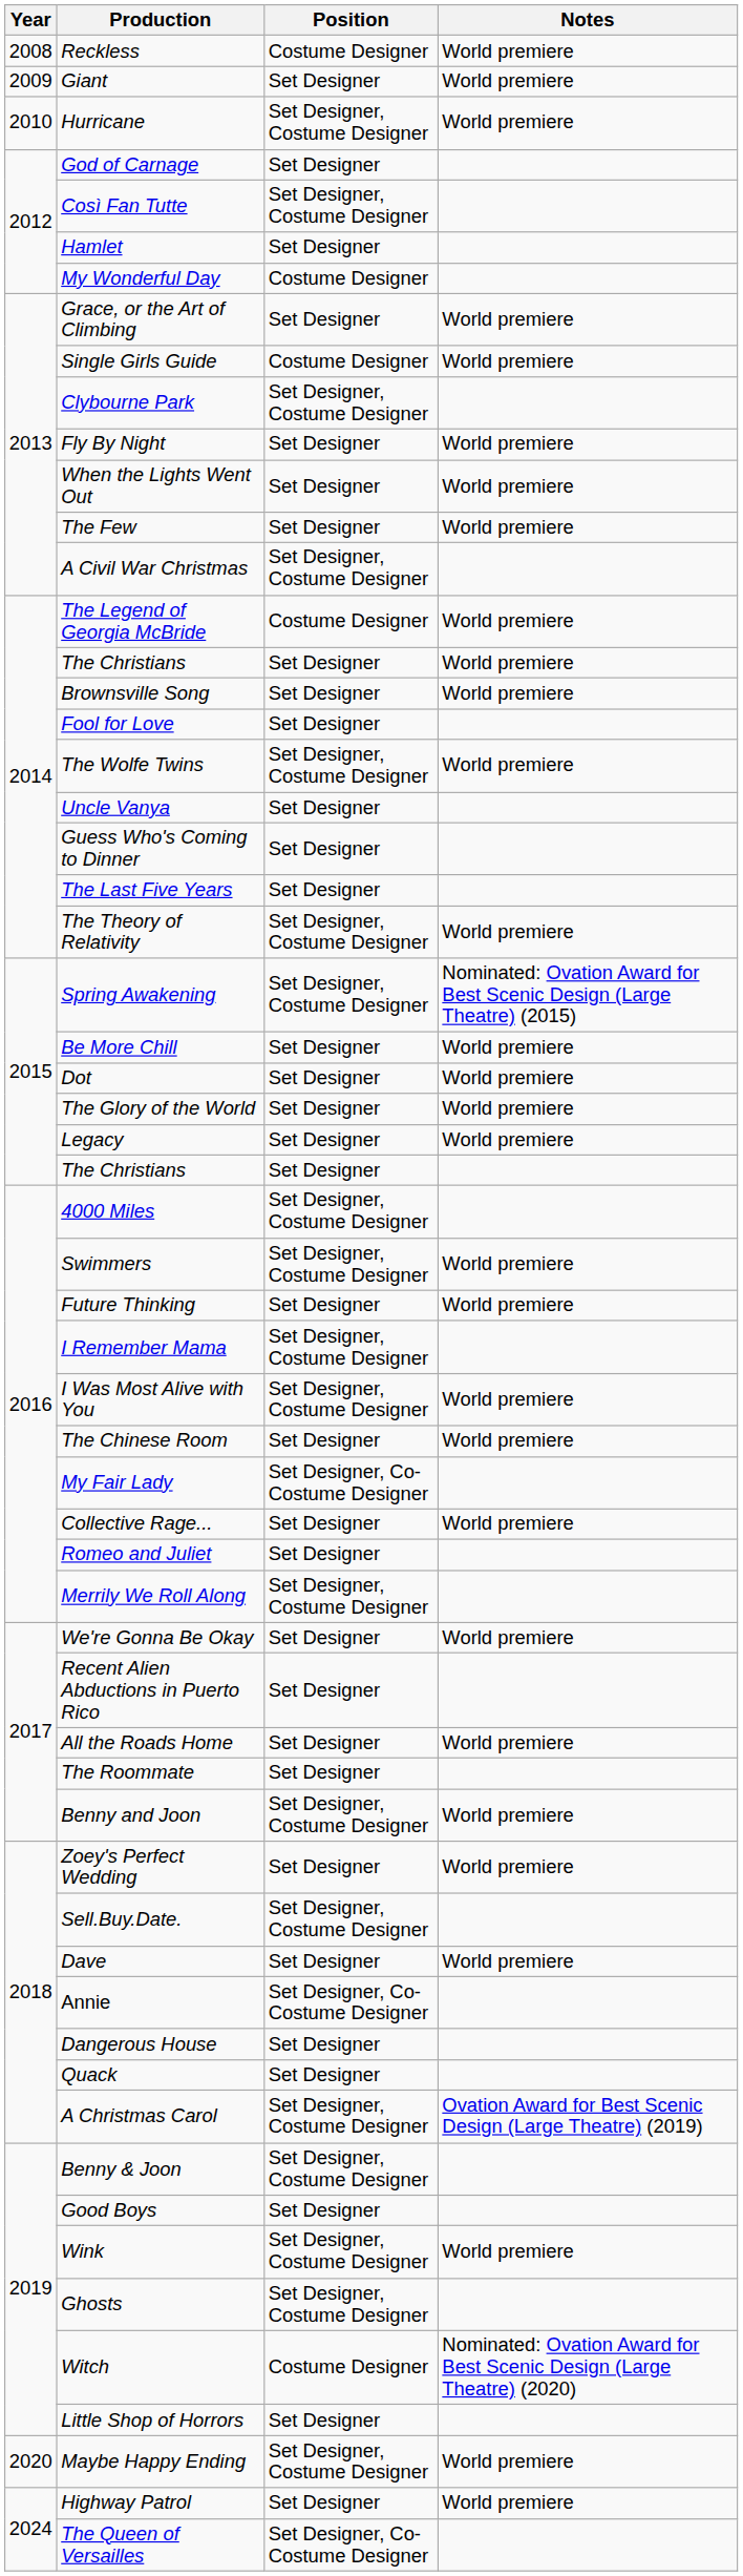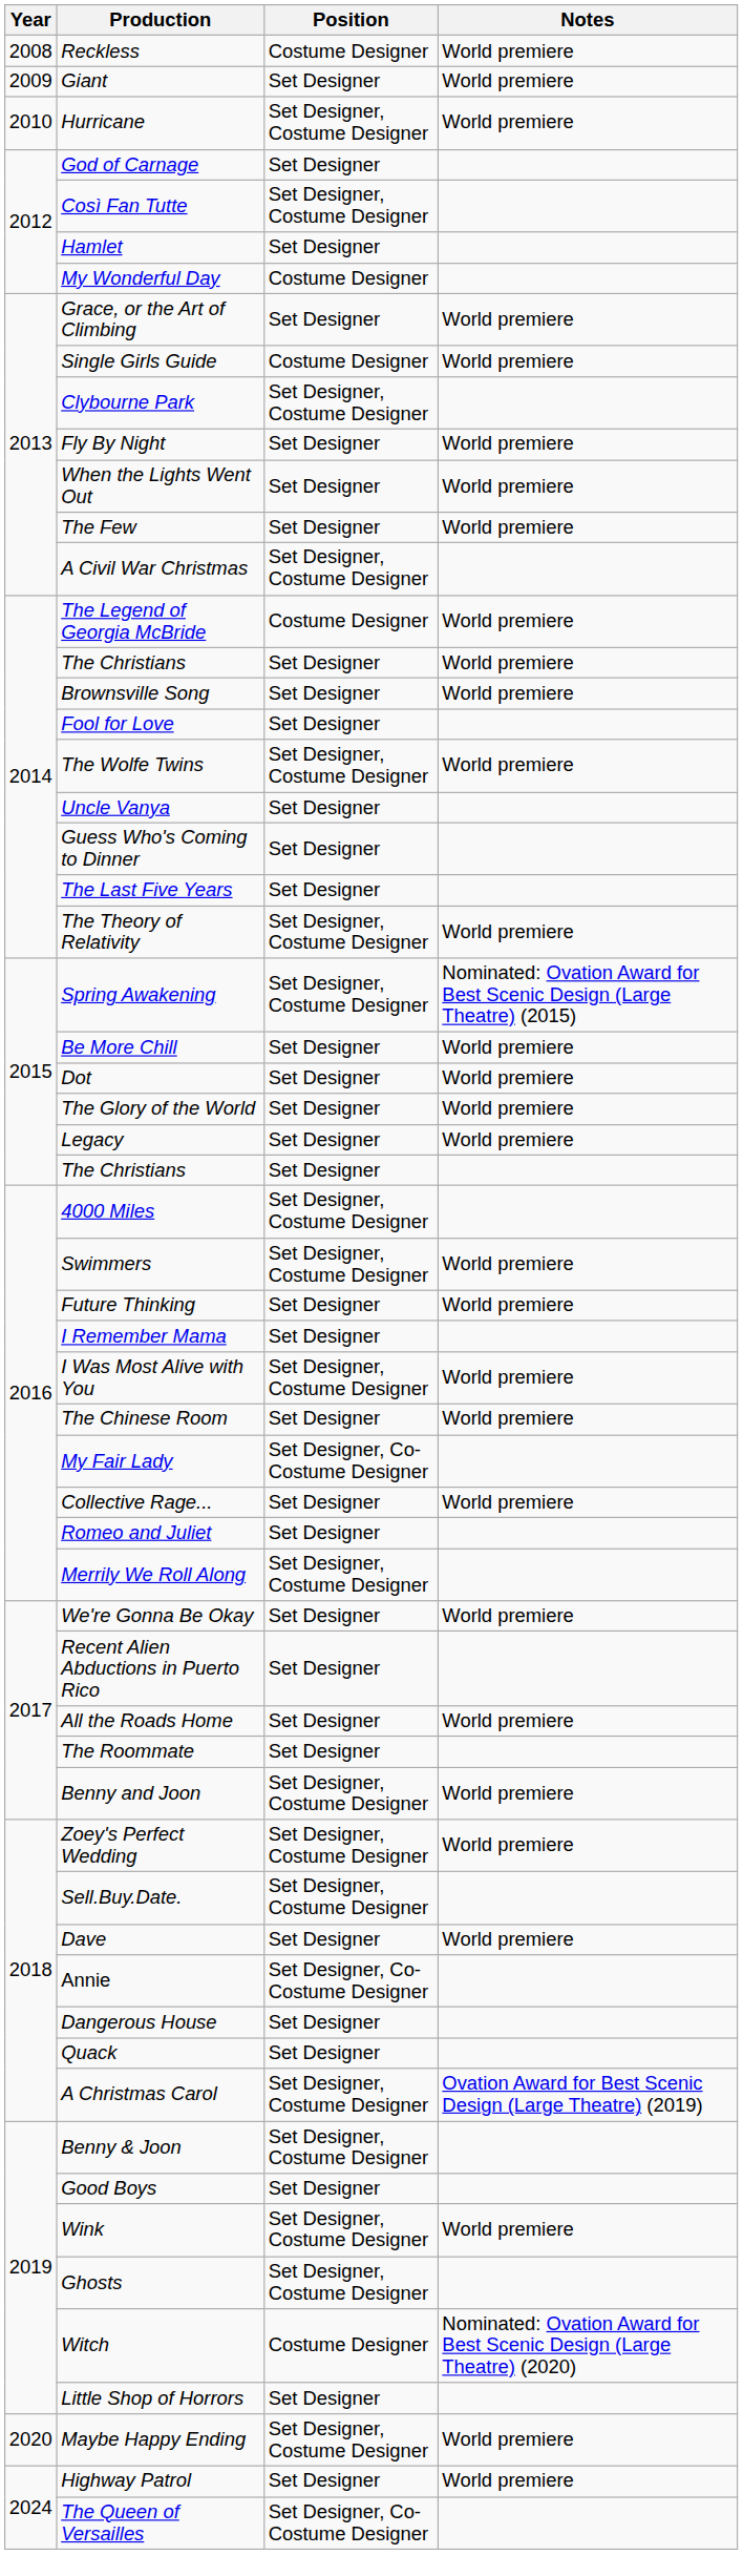 <table class="wikitable">
 <tr>
 <th>Year</th>
 <th>Production</th>
 <th>Position</th>
 <th>Notes</th>
 </tr>
 <tr>
 <td>2008</td>
 <td><em>Reckless</em></td>
 <td>Costume Designer</td>
 <td>World premiere</td>
 </tr>
 <tr>
 <td>2009</td>
 <td><em>Giant</em></td>
 <td>Set Designer</td>
 <td>World premiere</td>
 </tr>
 <tr>
 <td>2010</td>
 <td><em>Hurricane</em></td>
 <td>Set Designer, Costume Designer</td>
 <td>World premiere</td>
 </tr>
 <tr>
 <td rowspan="4">2012</td>
 <td><em><a href='#'>God of Carnage</a></em></td>
 <td>Set Designer</td>
 <td></td>
 </tr>
 <tr>
 <td><em><a href='#'>Così Fan Tutte</a></em></td>
 <td>Set Designer, Costume Designer</td>
 <td></td>
 </tr>
 <tr>
 <td><em><a href='#'>Hamlet</a></em></td>
 <td>Set Designer</td>
 <td></td>
 </tr>
 <tr>
 <td><em><a href='#'>My Wonderful Day</a></em></td>
 <td>Costume Designer</td>
 <td></td>
 </tr>
 <tr>
 <td rowspan="7">2013</td>
 <td><em>Grace, or the Art of Climbing</em></td>
 <td>Set Designer</td>
 <td>World premiere</td>
 </tr>
 <tr>
 <td><em>Single Girls Guide</em></td>
 <td>Costume Designer</td>
 <td>World premiere</td>
 </tr>
 <tr>
 <td><em><a href='#'>Clybourne Park</a></em></td>
 <td>Set Designer, Costume Designer</td>
 <td></td>
 </tr>
 <tr>
 <td><em>Fly By Night</em></td>
 <td>Set Designer</td>
 <td>World premiere</td>
 </tr>
 <tr>
 <td><em>When the Lights Went Out</em></td>
 <td>Set Designer</td>
 <td>World premiere</td>
 </tr>
 <tr>
 <td><em>The Few</em></td>
 <td>Set Designer</td>
 <td>World premiere</td>
 </tr>
 <tr>
 <td><em>A Civil War Christmas</em></td>
 <td>Set Designer, Costume Designer</td>
 <td></td>
 </tr>
 <tr>
 <td rowspan="9">2014</td>
 <td><em><a href='#'>The Legend of Georgia McBride</a></em></td>
 <td>Costume Designer</td>
 <td>World premiere</td>
 </tr>
 <tr>
 <td><em>The Christians</em></td>
 <td>Set Designer</td>
 <td>World premiere</td>
 </tr>
 <tr>
 <td><em>Brownsville Song</em></td>
 <td>Set Designer</td>
 <td>World premiere</td>
 </tr>
 <tr>
 <td><em><a href='#'>Fool for Love</a></em></td>
 <td>Set Designer</td>
 <td></td>
 </tr>
 <tr>
 <td><em>The Wolfe Twins</em></td>
 <td>Set Designer, Costume Designer</td>
 <td>World premiere</td>
 </tr>
 <tr>
 <td><em><a href='#'>Uncle Vanya</a></em></td>
 <td>Set Designer</td>
 <td></td>
 </tr>
 <tr>
 <td><em>Guess Who's Coming to Dinner</em></td>
 <td>Set Designer</td>
 <td></td>
 </tr>
 <tr>
 <td><em><a href='#'>The Last Five Years</a></em></td>
 <td>Set Designer</td>
 <td></td>
 </tr>
 <tr>
 <td><em>The Theory of Relativity</em></td>
 <td>Set Designer, Costume Designer</td>
 <td>World premiere</td>
 </tr>
 <tr>
 <td rowspan="6">2015</td>
 <td><em><a href='#'>Spring Awakening</a></em></td>
 <td>Set Designer, Costume Designer</td>
 <td>Nominated: <a href='#'>Ovation Award for Best Scenic Design (Large Theatre)</a> (2015)</td>
 </tr>
 <tr>
 <td><em><a href='#'>Be More Chill</a></em></td>
 <td>Set Designer</td>
 <td>World premiere</td>
 </tr>
 <tr>
 <td><em>Dot</em></td>
 <td>Set Designer</td>
 <td>World premiere</td>
 </tr>
 <tr>
 <td><em>The Glory of the World</em></td>
 <td>Set Designer</td>
 <td>World premiere</td>
 </tr>
 <tr>
 <td><em>Legacy</em></td>
 <td>Set Designer</td>
 <td>World premiere</td>
 </tr>
 <tr>
 <td><em>The Christians</em></td>
 <td>Set Designer</td>
 <td></td>
 </tr>
 <tr>
 <td rowspan="10">2016</td>
 <td><em><a href='#'>4000 Miles</a></em></td>
 <td>Set Designer, Costume Designer</td>
 <td></td>
 </tr>
 <tr>
 <td><em>Swimmers</em></td>
 <td>Set Designer, Costume Designer</td>
 <td>World premiere</td>
 </tr>
 <tr>
 <td><em>Future Thinking</em></td>
 <td>Set Designer</td>
 <td>World premiere</td>
 </tr>
 <tr>
 <td><em><a href='#'>I Remember Mama</a></em></td>
-<td>Set Designer, Costume Designer</td>
+<td>Set Designer</td>
 <td></td>
 </tr>
 <tr>
 <td><em>I Was Most Alive with You</em></td>
 <td>Set Designer, Costume Designer</td>
 <td>World premiere</td>
 </tr>
 <tr>
 <td><em>The Chinese Room</em></td>
 <td>Set Designer</td>
 <td>World premiere</td>
 </tr>
 <tr>
 <td><em><a href='#'>My Fair Lady</a></em></td>
 <td>Set Designer, Co-Costume Designer</td>
 <td></td>
 </tr>
 <tr>
 <td><em>Collective Rage...</em></td>
 <td>Set Designer</td>
 <td>World premiere</td>
 </tr>
 <tr>
 <td><em><a href='#'>Romeo and Juliet</a></em></td>
 <td>Set Designer</td>
 <td></td>
 </tr>
 <tr>
 <td><em><a href='#'>Merrily We Roll Along</a></em></td>
 <td>Set Designer, Costume Designer</td>
 <td></td>
 </tr>
 <tr>
 <td rowspan="5">2017</td>
 <td><em>We're Gonna Be Okay</em></td>
 <td>Set Designer</td>
 <td>World premiere</td>
 </tr>
 <tr>
 <td><em>Recent Alien Abductions in Puerto Rico</em></td>
 <td>Set Designer</td>
 <td></td>
 </tr>
 <tr>
 <td><em>All the Roads Home</em></td>
 <td>Set Designer</td>
 <td>World premiere</td>
 </tr>
 <tr>
 <td><em>The Roommate</em></td>
 <td>Set Designer</td>
 <td></td>
 </tr>
 <tr>
 <td><em>Benny and Joon</em></td>
 <td>Set Designer, Costume Designer</td>
 <td>World premiere</td>
 </tr>
 <tr>
 <td rowspan="7">2018</td>
 <td><em>Zoey's Perfect Wedding</em></td>
-<td>Set Designer</td>
+<td>Set Designer, Costume Designer</td>
 <td>World premiere</td>
 </tr>
 <tr>
 <td><em>Sell.Buy.Date.</em></td>
 <td>Set Designer, Costume Designer</td>
 <td></td>
 </tr>
 <tr>
 <td><em>Dave</em></td>
 <td>Set Designer</td>
 <td>World premiere</td>
 </tr>
 <tr>
 <td>Annie</td>
 <td>Set Designer, Co-Costume Designer</td>
 <td></td>
 </tr>
 <tr>
 <td><em>Dangerous House</em></td>
 <td>Set Designer</td>
 <td></td>
 </tr>
 <tr>
 <td><em>Quack</em></td>
 <td>Set Designer</td>
 <td></td>
 </tr>
 <tr>
 <td><em>A Christmas Carol</em></td>
 <td>Set Designer, Costume Designer</td>
 <td><a href='#'>Ovation Award for Best Scenic Design (Large Theatre)</a> (2019)</td>
 </tr>
 <tr>
 <td rowspan="6">2019</td>
 <td><em>Benny & Joon</em></td>
 <td>Set Designer, Costume Designer</td>
 <td></td>
 </tr>
 <tr>
 <td><em>Good Boys</em></td>
 <td>Set Designer</td>
 <td></td>
 </tr>
 <tr>
 <td><em>Wink</em></td>
 <td>Set Designer, Costume Designer</td>
 <td>World premiere</td>
 </tr>
 <tr>
 <td><em>Ghosts</em></td>
 <td>Set Designer, Costume Designer</td>
 <td></td>
 </tr>
 <tr>
 <td><em>Witch</em></td>
 <td>Costume Designer</td>
 <td>Nominated: <a href='#'>Ovation Award for Best Scenic Design (Large Theatre)</a> (2020)</td>
 </tr>
 <tr>
 <td><em>Little Shop of Horrors</em></td>
 <td>Set Designer</td>
 <td></td>
 </tr>
 <tr>
 <td>2020</td>
 <td><em>Maybe Happy Ending</em></td>
 <td>Set Designer, Costume Designer</td>
 <td>World premiere</td>
 </tr>
 <tr>
 <td rowspan="2">2024</td>
 <td><em>Highway Patrol</em></td>
 <td>Set Designer</td>
 <td>World premiere</td>
 </tr>
 <tr>
 <td><em><a href='#'>The Queen of Versailles</a></em></td>
 <td>Set Designer, Co-Costume Designer</td>
 <td></td>
 </tr>
 </table>
